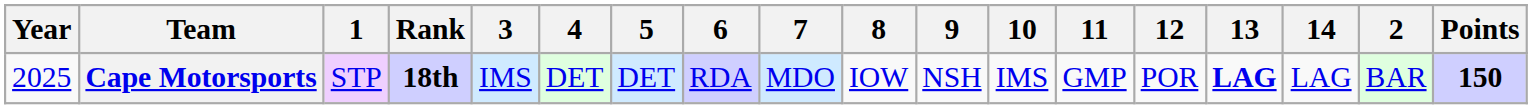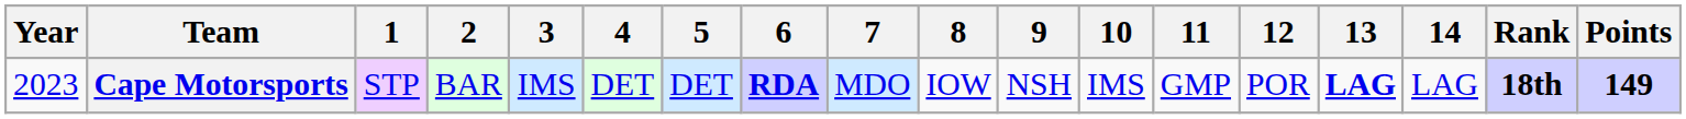 <table class="wikitable" style="text-align:center; font-size:85%">
 <tr>
 <th>Year</th>
 <th>Team</th>
 <th>1</th>
-<th>Rank</th>
+<th>2</th>
 <th>3</th>
 <th>4</th>
 <th>5</th>
 <th>6</th>
 <th>7</th>
 <th>8</th>
 <th>9</th>
 <th>10</th>
 <th>11</th>
 <th>12</th>
 <th>13</th>
 <th>14</th>
-<th>2</th>
+<th>Rank</th>
 <th>Points</th>
 </tr>
 <tr>
-<td><a href='#'>2025</a></td>
+<td><a href='#'>2023</a></td>
 <th nowrap><a href='#'>Cape Motorsports</a></th>
 <td style="background:#EFCFFF;"><a href='#'>STP</a><br></td>
-<th style="background:#CFCFFF;">18th</th>
+<td style="background:#dfffdf;"><a href='#'>BAR</a><br></td>
 <td style="background:#cfeaff;"><a href='#'>IMS</a><br></td>
 <td style="background:#dfffdf;"><a href='#'>DET</a><br></td>
 <td style="background:#cfeaff;"><a href='#'>DET</a><br></td>
-<td style="background:#cfcfff;"><a href='#'>RDA</a><br></td>
+<td style="background:#cfcfff;"><strong><a href='#'>RDA</a><br></strong></td>
 <td style="background:#cfeaff;"><a href='#'>MDO</a><br></td>
 <td><a href='#'>IOW</a></td>
 <td><a href='#'>NSH</a></td>
 <td><a href='#'>IMS</a></td>
 <td><a href='#'>GMP</a></td>
 <td><a href='#'>POR</a></td>
 <td><strong><a href='#'>LAG</a></strong></td>
 <td><a href='#'>LAG</a></td>
-<td style="background:#dfffdf;"><a href='#'>BAR</a><br></td>
-<th style="background:#CFCFFF;">150</th>
+<th style="background:#CFCFFF;">18th</th>
+<th style="background:#CFCFFF;">149</th>
 </tr>
 </table>
